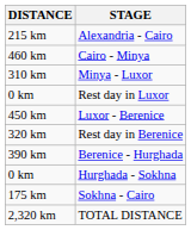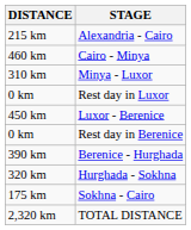 <table class="wikitable">
 <tr>
 <th>DISTANCE</th>
 <th>STAGE</th>
 </tr>
 <tr>
 <td>215 km</td>
 <td><a href='#'>Alexandria</a> - <a href='#'>Cairo</a></td>
 </tr>
 <tr>
 <td>460 km</td>
 <td><a href='#'>Cairo</a> - <a href='#'>Minya</a></td>
 </tr>
 <tr>
 <td>310 km</td>
 <td><a href='#'>Minya</a> - <a href='#'>Luxor</a></td>
 </tr>
 <tr>
 <td>0 km</td>
 <td>Rest day in <a href='#'>Luxor</a></td>
 </tr>
 <tr>
 <td>450 km</td>
 <td><a href='#'>Luxor</a> - <a href='#'>Berenice</a></td>
 </tr>
 <tr>
-<td>320 km</td>
+<td>0 km</td>
 <td>Rest day in <a href='#'>Berenice</a></td>
 </tr>
 <tr>
 <td>390 km</td>
 <td><a href='#'>Berenice</a> - <a href='#'>Hurghada</a></td>
 </tr>
 <tr>
-<td>0 km</td>
+<td>320 km</td>
 <td><a href='#'>Hurghada</a> - <a href='#'>Sokhna</a></td>
 </tr>
 <tr>
 <td>175 km</td>
 <td><a href='#'>Sokhna</a> - <a href='#'>Cairo</a></td>
 </tr>
 <tr>
 <td>2,320 km</td>
 <td>TOTAL DISTANCE</td>
 </tr>
 </table>
